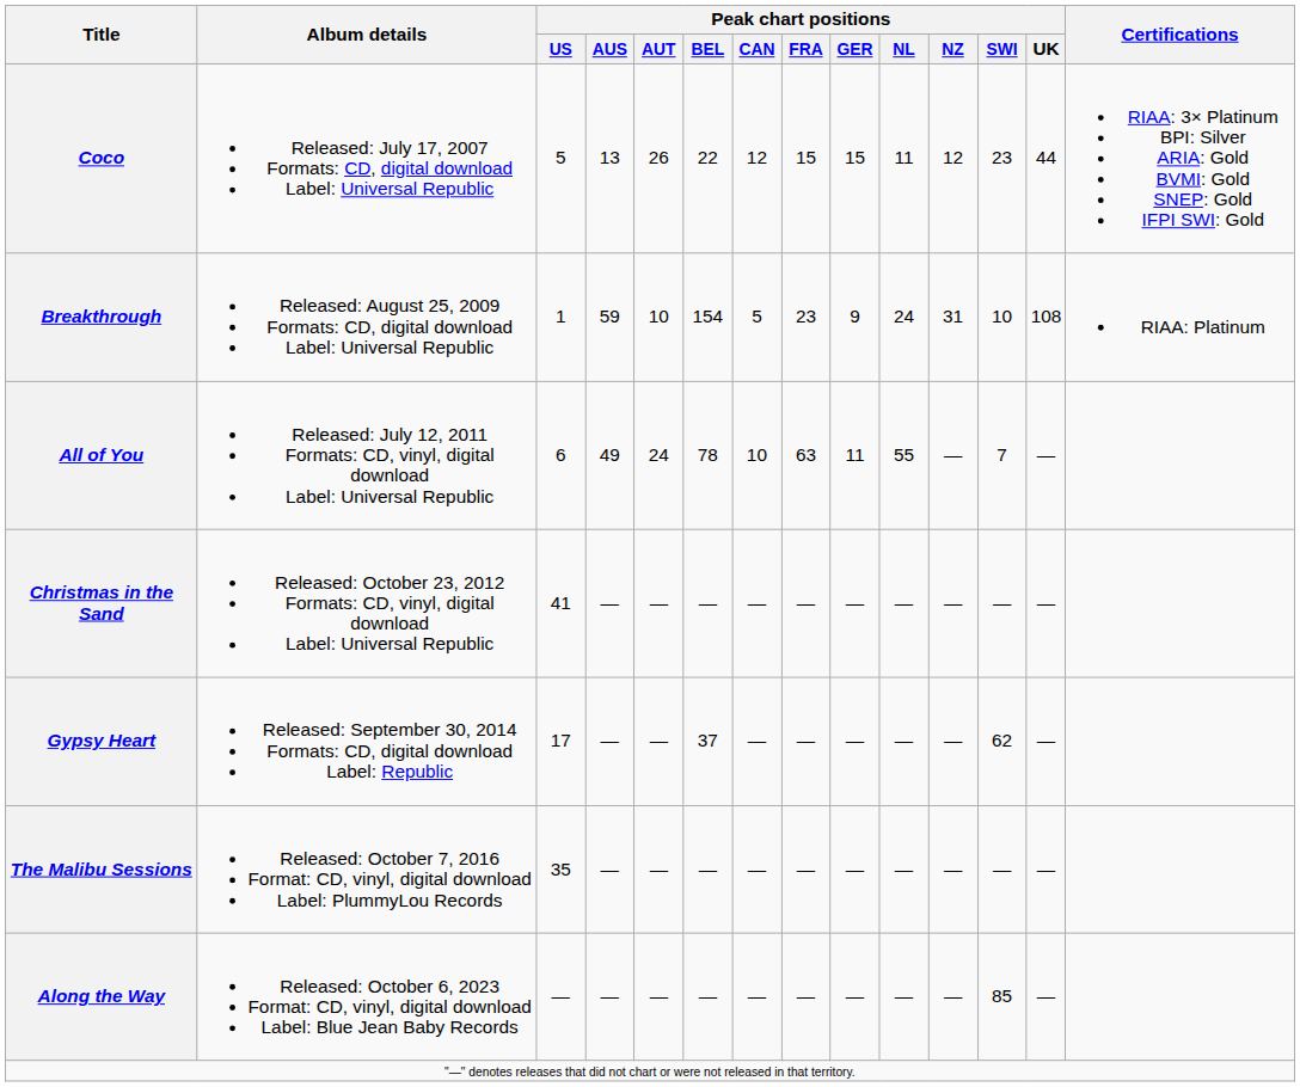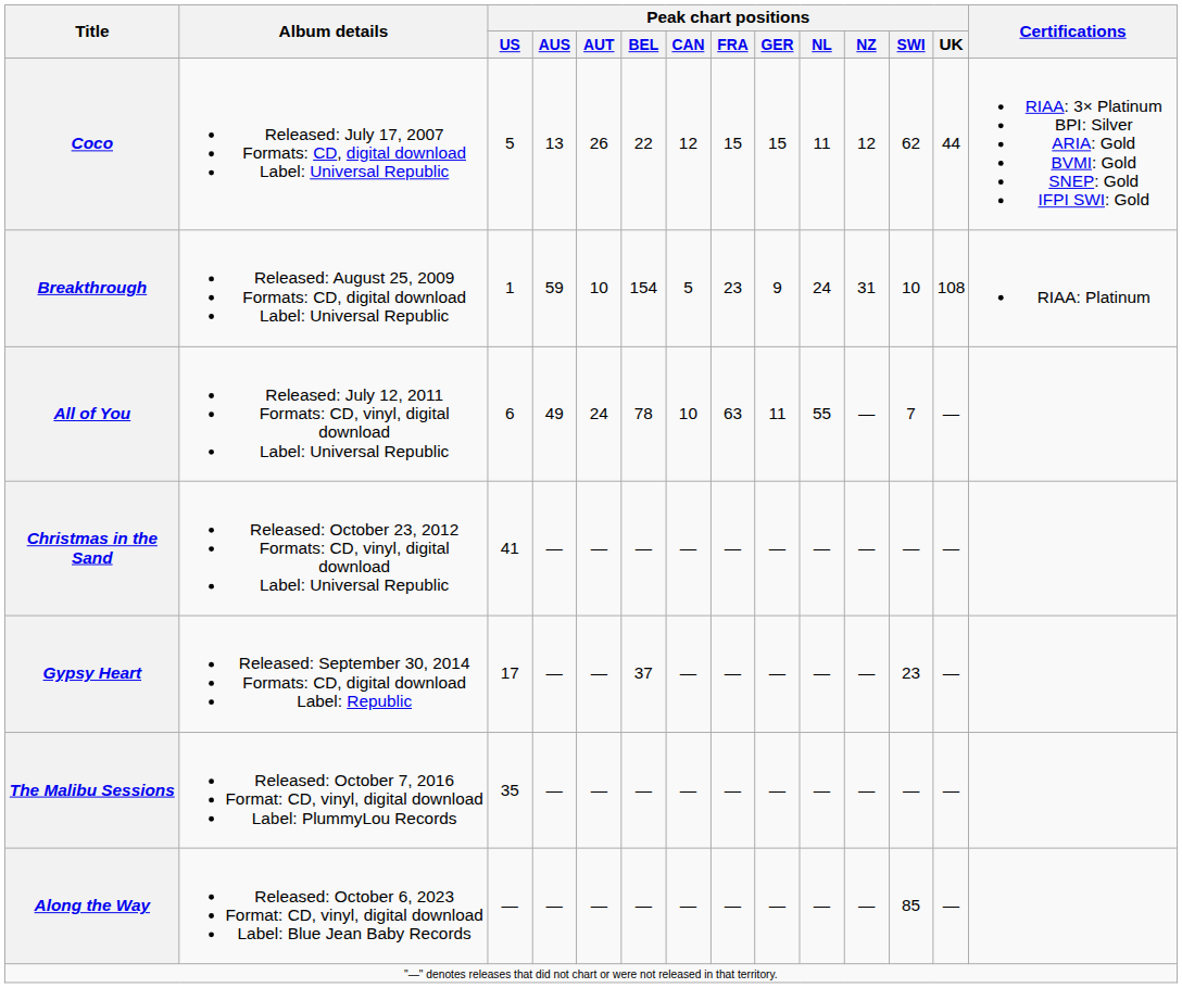 <table class="wikitable plainrowheaders" style="text-align:center;">
 <tr>
 <th scope="col" rowspan="2" style="width:10em;">Title</th>
 <th scope="col" rowspan="2" style="width:18em;">Album details</th>
 <th colspan="11" scope="col">Peak chart positions</th>
 <th scope="col" rowspan="2" style="width:12em;"><a href='#'>Certifications</a></th>
 </tr>
 <tr>
 <th scope="col" style="width:2.5em;font-size:90%;"><a href='#'>US</a><br></th>
 <th scope="col" style="width:2.5em;font-size:90%;"><a href='#'>AUS</a><br></th>
 <th scope="col" style="width:2.5em;font-size:90%;"><a href='#'>AUT</a><br></th>
 <th scope="col" style="width:2.5em;font-size:90%;"><a href='#'>BEL</a><br></th>
 <th scope="col" style="width:2.5em;font-size:90%;"><a href='#'>CAN</a><br></th>
 <th scope="col" style="width:2.5em;font-size:90%;"><a href='#'>FRA</a><br></th>
 <th scope="col" style="width:2.5em;font-size:90%;"><a href='#'>GER</a><br></th>
 <th scope="col" style="width:2.5em;font-size:90%;"><a href='#'>NL</a><br></th>
 <th scope="col" style="width:2.5em;font-size:90%;"><a href='#'>NZ</a><br></th>
 <th scope="col" style="width:2.5em;font-size:90%;"><a href='#'>SWI</a><br></th>
 <th>UK<br></th>
 </tr>
 <tr>
 <th scope="row"><em><a href='#'>Coco</a></em></th>
 <td><br><ul><li>Released: July 17, 2007</li><li>Formats: <a href='#'>CD</a>, <a href='#'>digital download</a></li><li>Label: <a href='#'>Universal Republic</a></li></ul></td>
 <td>5</td>
 <td>13</td>
 <td>26</td>
 <td>22</td>
 <td>12</td>
 <td>15</td>
 <td>15</td>
 <td>11</td>
 <td>12</td>
-<td>23</td>
+<td>62</td>
 <td>44</td>
 <td><br><ul><li><a href='#'>RIAA</a>: 3× Platinum</li><li>BPI: Silver</li><li><a href='#'>ARIA</a>: Gold</li><li><a href='#'>BVMI</a>: Gold</li><li><a href='#'>SNEP</a>: Gold</li><li><a href='#'>IFPI SWI</a>: Gold</li></ul></td>
 </tr>
 <tr>
 <th scope="row"><em><a href='#'>Breakthrough</a></em></th>
 <td><br><ul><li>Released: August 25, 2009</li><li>Formats: CD, digital download</li><li>Label: Universal Republic</li></ul></td>
 <td>1</td>
 <td>59</td>
 <td>10</td>
 <td>154</td>
 <td>5</td>
 <td>23</td>
 <td>9</td>
 <td>24</td>
 <td>31</td>
 <td>10</td>
 <td>108</td>
 <td><br><ul><li>RIAA: Platinum</li></ul></td>
 </tr>
 <tr>
 <th scope="row"><em><a href='#'>All of You</a></em></th>
 <td><br><ul><li>Released: July 12, 2011</li><li>Formats: CD, vinyl, digital download</li><li>Label: Universal Republic</li></ul></td>
 <td>6</td>
 <td>49</td>
 <td>24</td>
 <td>78</td>
 <td>10</td>
 <td>63</td>
 <td>11</td>
 <td>55</td>
 <td>—</td>
 <td>7</td>
 <td>—</td>
 <td></td>
 </tr>
 <tr>
 <th scope="row"><em><a href='#'>Christmas in the Sand</a></em></th>
 <td><br><ul><li>Released: October 23, 2012</li><li>Formats: CD, vinyl, digital download</li><li>Label: Universal Republic</li></ul></td>
 <td>41</td>
 <td>—</td>
 <td>—</td>
 <td>—</td>
 <td>—</td>
 <td>—</td>
 <td>—</td>
 <td>—</td>
 <td>—</td>
 <td>—</td>
 <td>—</td>
 <td></td>
 </tr>
 <tr>
 <th scope="row"><em><a href='#'>Gypsy Heart</a></em></th>
 <td><br><ul><li>Released: September 30, 2014</li><li>Formats: CD, digital download</li><li>Label: <a href='#'>Republic</a></li></ul></td>
 <td>17</td>
 <td>—</td>
 <td>—</td>
 <td>37</td>
 <td>—</td>
 <td>—</td>
 <td>—</td>
 <td>—</td>
 <td>—</td>
-<td>62</td>
+<td>23</td>
 <td>—</td>
 <td></td>
 </tr>
 <tr>
 <th scope="row"><em><a href='#'>The Malibu Sessions</a></em></th>
 <td><br><ul><li>Released: October 7, 2016</li><li>Format: CD, vinyl, digital download</li><li>Label: PlummyLou Records</li></ul></td>
 <td>35</td>
 <td>—</td>
 <td>—</td>
 <td>—</td>
 <td>—</td>
 <td>—</td>
 <td>—</td>
 <td>—</td>
 <td>—</td>
 <td>—</td>
 <td>—</td>
 <td></td>
 </tr>
 <tr>
 <th scope="row"><em><a href='#'>Along the Way</a></em></th>
 <td><br><ul><li>Released: October 6, 2023</li><li>Format: CD, vinyl, digital download</li><li>Label: Blue Jean Baby Records</li></ul></td>
 <td>—</td>
 <td>—</td>
 <td>—</td>
 <td>—</td>
 <td>—</td>
 <td>—</td>
 <td>—</td>
 <td>—</td>
 <td>—</td>
 <td>85</td>
 <td>—</td>
 <td></td>
 </tr>
 <tr>
 <td align="center" colspan="15" style="font-size:8pt">"—" denotes releases that did not chart or were not released in that territory.</td>
 </tr>
 </table>
